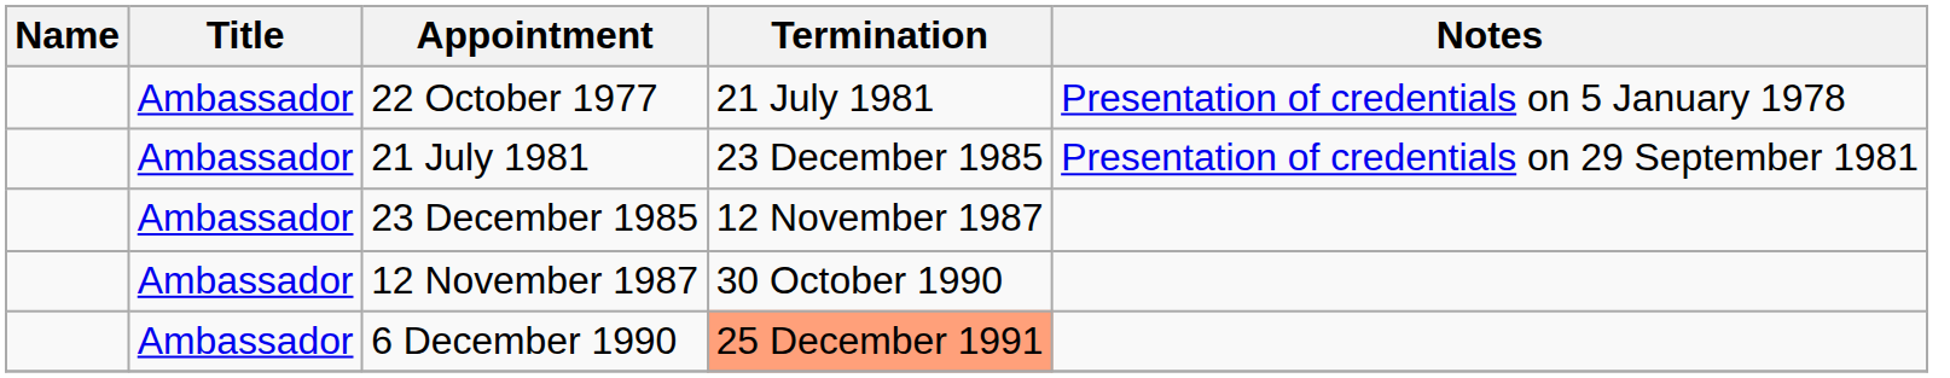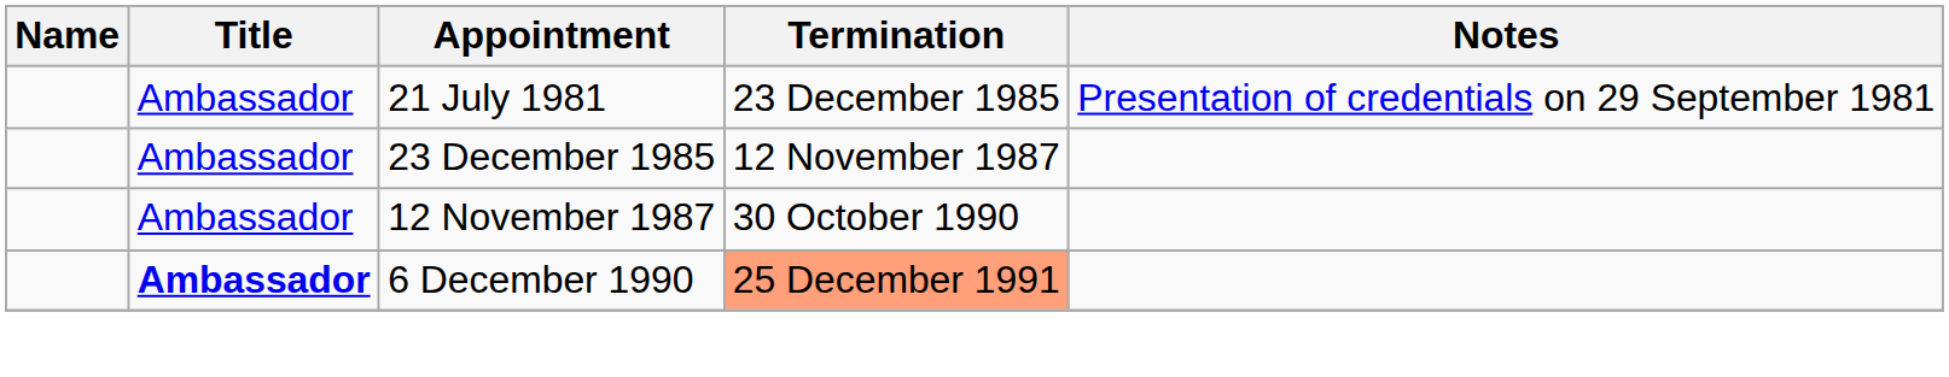 <table class="wikitable">
 <tr valign="middle">
 <th>Name</th>
 <th>Title</th>
 <th>Appointment</th>
 <th>Termination</th>
 <th>Notes</th>
-</tr>
-<tr>
-<td></td>
-<td><a href='#'>Ambassador</a></td>
-<td>22 October 1977</td>
-<td>21 July 1981</td>
-<td><a href='#'>Presentation of credentials</a> on 5 January 1978</td>
 </tr>
 <tr>
 <td></td>
 <td><a href='#'>Ambassador</a></td>
 <td>21 July 1981</td>
 <td>23 December 1985</td>
 <td><a href='#'>Presentation of credentials</a> on 29 September 1981</td>
 </tr>
 <tr>
 <td></td>
 <td><a href='#'>Ambassador</a></td>
 <td>23 December 1985</td>
 <td>12 November 1987</td>
 <td></td>
 </tr>
 <tr>
 <td></td>
 <td><a href='#'>Ambassador</a></td>
 <td>12 November 1987</td>
 <td>30 October 1990</td>
 <td></td>
 </tr>
 <tr>
 <td></td>
-<td><a href='#'>Ambassador</a></td>
+<td><strong><a href='#'>Ambassador</a></strong></td>
 <td>6 December 1990</td>
 <td style="background: lightsalmon;">25 December 1991</td>
 <td></td>
 </tr>
 <tr>
 </tr>
 </table>
